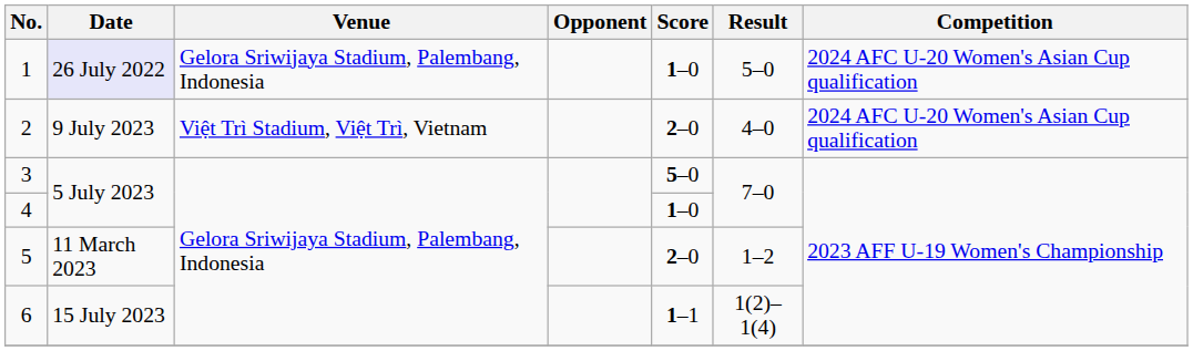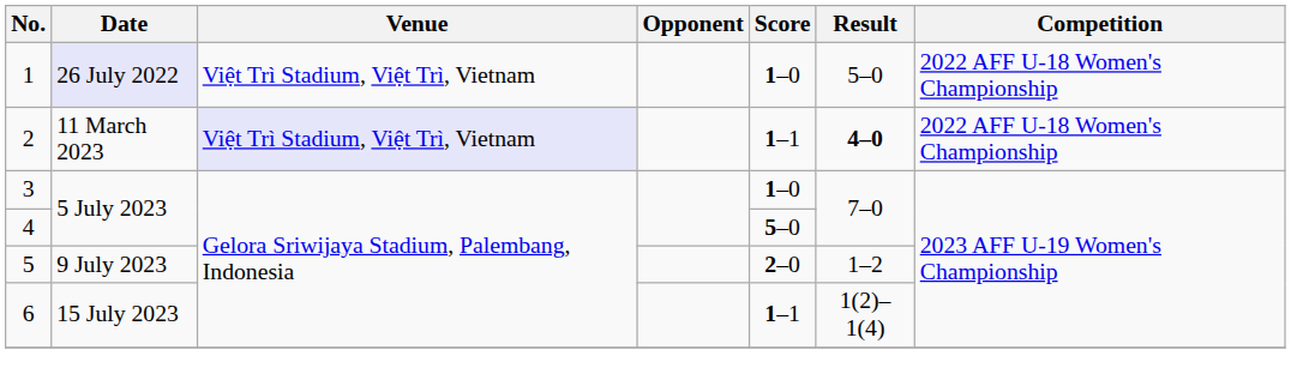 <table class="wikitable sortable">
 <tr>
 <th scope="col">No.</th>
 <th scope="col">Date</th>
 <th scope="col">Venue</th>
 <th scope="col">Opponent</th>
 <th scope="col">Score</th>
 <th scope="col">Result</th>
 <th scope="col">Competition</th>
 </tr>
 <tr>
 <td align=center>1</td>
 <td style="background: lavender;">26 July 2022</td>
-<td><a href='#'>Gelora Sriwijaya Stadium</a>, <a href='#'>Palembang</a>, Indonesia</td>
+<td><a href='#'>Việt Trì Stadium</a>, <a href='#'>Việt Trì</a>, Vietnam</td>
 <td></td>
 <td align=center><strong>1</strong>–0</td>
 <td align="center">5–0</td>
-<td><a href='#'>2024 AFC U-20 Women's Asian Cup qualification</a></td>
+<td><a href='#'>2022 AFF U-18 Women's Championship</a></td>
 </tr>
 <tr>
 <td align=center>2</td>
-<td>9 July 2023</td>
-<td><a href='#'>Việt Trì Stadium</a>, <a href='#'>Việt Trì</a>, Vietnam</td>
+<td>11 March 2023</td>
+<td style="background: lavender;"><a href='#'>Việt Trì Stadium</a>, <a href='#'>Việt Trì</a>, Vietnam</td>
 <td></td>
-<td align=center><strong>2</strong>–0</td>
-<td align=center>4–0</td>
-<td><a href='#'>2024 AFC U-20 Women's Asian Cup qualification</a></td>
+<td align=center><strong>1</strong>–1</td>
+<td align=center><strong>4–0</strong></td>
+<td><a href='#'>2022 AFF U-18 Women's Championship</a></td>
 </tr>
 <tr>
 <td align=center>3</td>
 <td rowspan="2">5 July 2023</td>
 <td rowspan="4"><a href='#'>Gelora Sriwijaya Stadium</a>, <a href='#'>Palembang</a>, Indonesia</td>
 <td rowspan="2"></td>
-<td align=center><strong>5</strong>–0</td>
+<td align=center><strong>1</strong>–0</td>
 <td rowspan="2" align="center">7–0</td>
 <td rowspan="4"><a href='#'>2023 AFF U-19 Women's Championship</a></td>
 </tr>
 <tr>
 <td align=center>4</td>
-<td align=center><strong>1</strong>–0</td>
+<td align=center><strong>5</strong>–0</td>
 </tr>
 <tr>
 <td align=center>5</td>
-<td>11 March 2023</td>
+<td>9 July 2023</td>
 <td></td>
 <td align=center><strong>2</strong>–0</td>
 <td align=center>1–2</td>
 </tr>
 <tr>
 <td align=center>6</td>
 <td>15 July 2023</td>
 <td></td>
 <td align=center><strong>1</strong>–1</td>
 <td align=center>1(2)–1(4)</td>
 </tr>
 <tr>
 </tr>
 </table>
